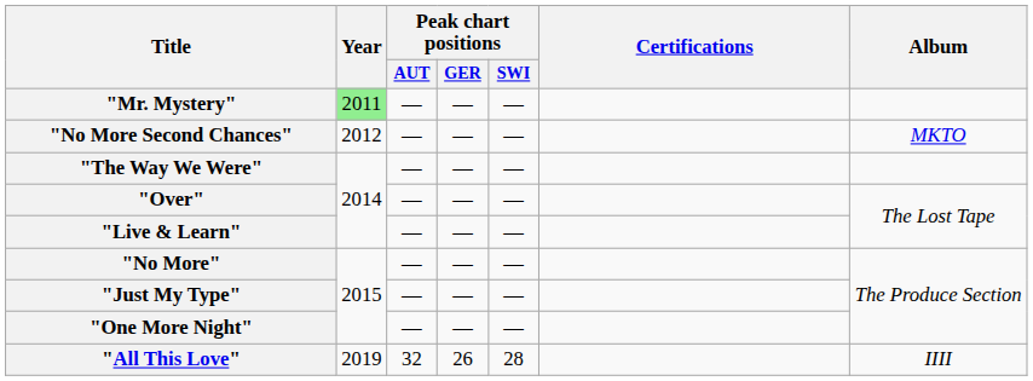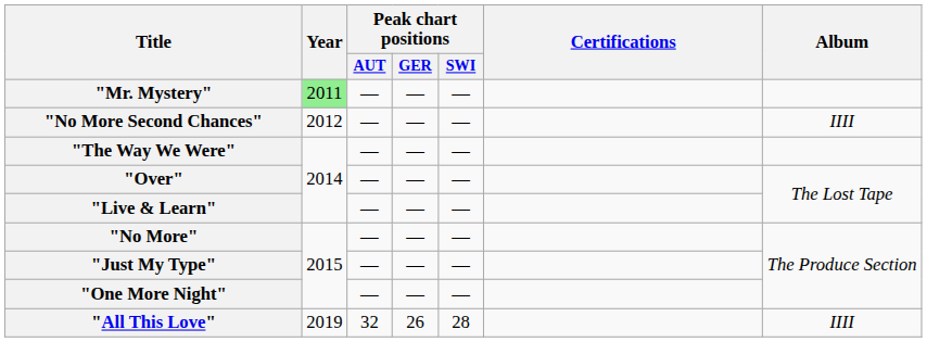 <table class="wikitable plainrowheaders" style="text-align:center;">
 <tr>
 <th scope="col" rowspan="2" style="width:16em;">Title</th>
 <th scope="col" rowspan="2" style="width:2em;">Year</th>
 <th scope="col" colspan="3">Peak chart positions</th>
 <th scope="col" rowspan="2" style="width:15em;"><a href='#'>Certifications</a></th>
 <th scope="col" rowspan="2">Album</th>
 </tr>
 <tr>
 <th style="width:2.5em; font-size:85%"><a href='#'>AUT</a><br></th>
 <th style="width:2.5em; font-size:85%"><a href='#'>GER</a><br></th>
 <th style="width:2.5em; font-size:85%"><a href='#'>SWI</a><br></th>
 </tr>
 <tr>
 <th scope="row">"Mr. Mystery"<br></th>
 <td style="background: lightgreen;">2011</td>
 <td>—</td>
 <td>—</td>
 <td>—</td>
 <td></td>
 <td></td>
 </tr>
 <tr>
 <th scope="row">"No More Second Chances"<br></th>
 <td>2012</td>
 <td>—</td>
 <td>—</td>
 <td>—</td>
 <td></td>
-<td><em><a href='#'>MKTO</a></em></td>
+<td><em>IIII</em></td>
 </tr>
 <tr>
 <th scope="row">"The Way We Were"<br></th>
 <td rowspan="3">2014</td>
 <td>—</td>
 <td>—</td>
 <td>—</td>
 <td></td>
 <td></td>
 </tr>
 <tr>
 <th scope="row">"Over"<br></th>
 <td>—</td>
 <td>—</td>
 <td>—</td>
 <td></td>
 <td rowspan="2"><em>The Lost Tape</em></td>
 </tr>
 <tr>
 <th scope="row">"Live & Learn"<br></th>
 <td>—</td>
 <td>—</td>
 <td>—</td>
 <td></td>
 </tr>
 <tr>
 <th scope="row">"No More"<br></th>
 <td rowspan="3">2015</td>
 <td>—</td>
 <td>—</td>
 <td>—</td>
 <td></td>
 <td rowspan="3"><em>The Produce Section</em></td>
 </tr>
 <tr>
 <th scope="row">"Just My Type"<br></th>
 <td>—</td>
 <td>—</td>
 <td>—</td>
 <td></td>
 </tr>
 <tr>
 <th scope="row">"One More Night"<br></th>
 <td>—</td>
 <td>—</td>
 <td>—</td>
 <td></td>
 </tr>
 <tr>
 <th scope="row">"<a href='#'>All This Love</a>"<br></th>
 <td>2019</td>
 <td>32</td>
 <td>26</td>
 <td>28</td>
 <td></td>
 <td><em>IIII</em></td>
 </tr>
 </table>
